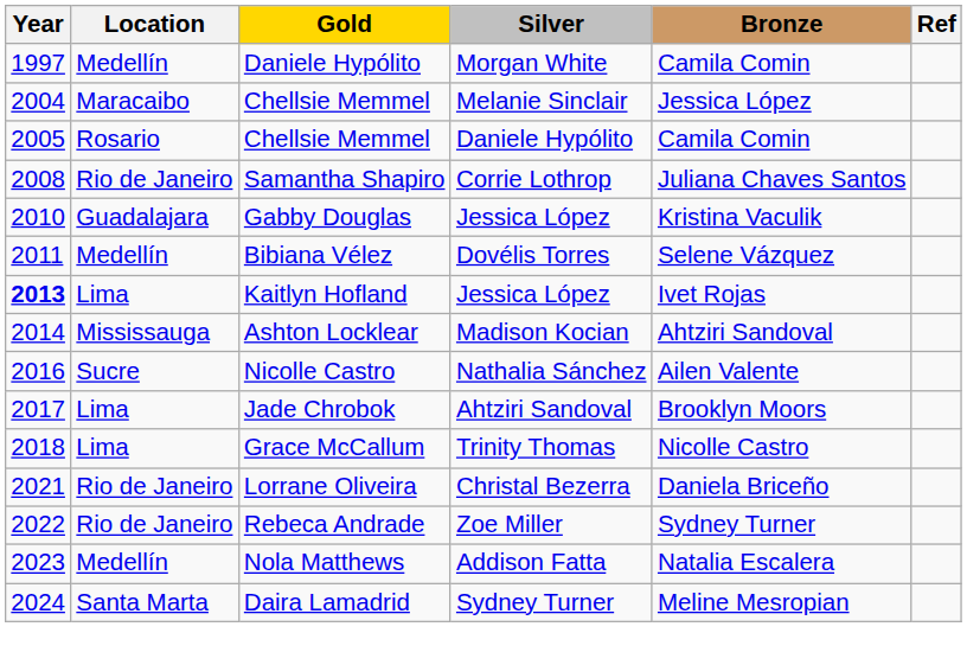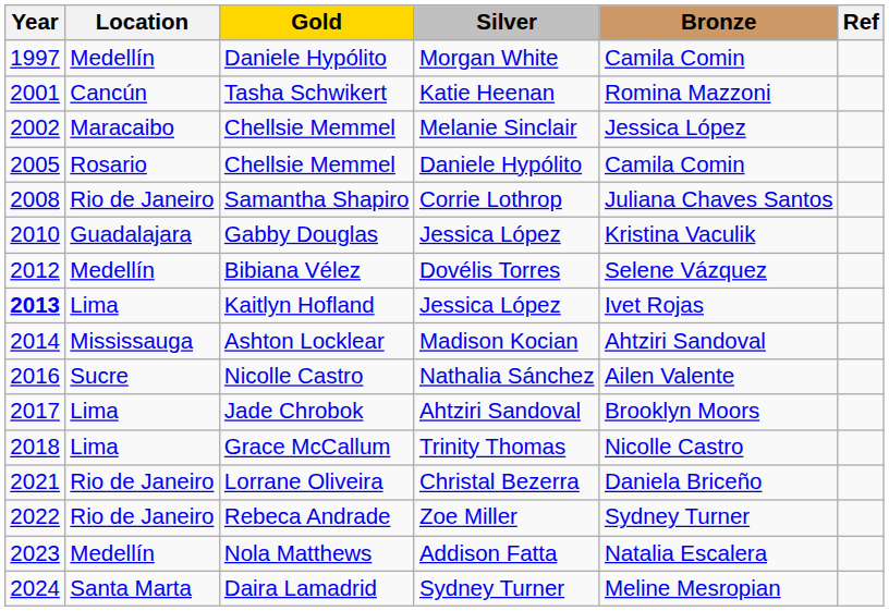 <table class="wikitable">
 <tr>
 <th>Year</th>
 <th>Location</th>
 <th style="background-color:gold;">Gold</th>
 <th style="background-color:silver;">Silver</th>
 <th style="background-color:#cc9966;">Bronze</th>
 <th>Ref</th>
 </tr>
 <tr>
 <td><a href='#'>1997</a></td>
 <td> <a href='#'>Medellín</a></td>
 <td> <a href='#'>Daniele Hypólito</a></td>
 <td> <a href='#'>Morgan White</a></td>
 <td> <a href='#'>Camila Comin</a></td>
 <td></td>
 </tr>
 <tr>
-<td><a href='#'>2004</a></td>
+<td><a href='#'>2001</a></td>
+<td> <a href='#'>Cancún</a></td>
+<td> <a href='#'>Tasha Schwikert</a></td>
+<td> <a href='#'>Katie Heenan</a></td>
+<td> <a href='#'>Romina Mazzoni</a></td>
+<td></td>
+</tr>
+<tr>
+<td><a href='#'>2002</a></td>
 <td> <a href='#'>Maracaibo</a></td>
 <td> <a href='#'>Chellsie Memmel</a></td>
 <td> <a href='#'>Melanie Sinclair</a></td>
 <td> <a href='#'>Jessica López</a></td>
 </tr>
 <tr>
 <td><a href='#'>2005</a></td>
 <td> <a href='#'>Rosario</a></td>
 <td> <a href='#'>Chellsie Memmel</a></td>
 <td> <a href='#'>Daniele Hypólito</a></td>
 <td> <a href='#'>Camila Comin</a></td>
 <td></td>
 </tr>
 <tr>
 <td><a href='#'>2008</a></td>
 <td> <a href='#'>Rio de Janeiro</a></td>
 <td> <a href='#'>Samantha Shapiro</a></td>
 <td> <a href='#'>Corrie Lothrop</a></td>
 <td> <a href='#'>Juliana Chaves Santos</a></td>
 <td></td>
 </tr>
 <tr>
 <td><a href='#'>2010</a></td>
 <td> <a href='#'>Guadalajara</a></td>
 <td> <a href='#'>Gabby Douglas</a></td>
 <td> <a href='#'>Jessica López</a></td>
 <td> <a href='#'>Kristina Vaculik</a></td>
 <td></td>
 </tr>
 <tr>
-<td><a href='#'>2011</a></td>
+<td><a href='#'>2012</a></td>
 <td> <a href='#'>Medellín</a></td>
 <td> <a href='#'>Bibiana Vélez</a></td>
 <td> <a href='#'>Dovélis Torres</a></td>
 <td> <a href='#'>Selene Vázquez</a></td>
 <td></td>
 </tr>
 <tr>
 <td><strong><a href='#'>2013</a></strong></td>
 <td> <a href='#'>Lima</a></td>
 <td> <a href='#'>Kaitlyn Hofland</a></td>
 <td> <a href='#'>Jessica López</a></td>
 <td> <a href='#'>Ivet Rojas</a></td>
 <td></td>
 </tr>
 <tr>
 <td><a href='#'>2014</a></td>
 <td> <a href='#'>Mississauga</a></td>
 <td> <a href='#'>Ashton Locklear</a></td>
 <td> <a href='#'>Madison Kocian</a></td>
 <td> <a href='#'>Ahtziri Sandoval</a></td>
 <td></td>
 </tr>
 <tr>
 <td><a href='#'>2016</a></td>
 <td> <a href='#'>Sucre</a></td>
 <td> <a href='#'>Nicolle Castro</a></td>
 <td> <a href='#'>Nathalia Sánchez</a></td>
 <td> <a href='#'>Ailen Valente</a></td>
 <td></td>
 </tr>
 <tr>
 <td><a href='#'>2017</a></td>
 <td> <a href='#'>Lima</a></td>
 <td> <a href='#'>Jade Chrobok</a></td>
 <td> <a href='#'>Ahtziri Sandoval</a></td>
 <td> <a href='#'>Brooklyn Moors</a></td>
 <td></td>
 </tr>
 <tr>
 <td><a href='#'>2018</a></td>
 <td> <a href='#'>Lima</a></td>
 <td> <a href='#'>Grace McCallum</a></td>
 <td> <a href='#'>Trinity Thomas</a></td>
 <td> <a href='#'>Nicolle Castro</a></td>
 <td></td>
 </tr>
 <tr>
 <td><a href='#'>2021</a></td>
 <td> <a href='#'>Rio de Janeiro</a></td>
 <td> <a href='#'>Lorrane Oliveira</a></td>
 <td> <a href='#'>Christal Bezerra</a></td>
 <td> <a href='#'>Daniela Briceño</a></td>
 <td></td>
 </tr>
 <tr>
 <td><a href='#'>2022</a></td>
 <td> <a href='#'>Rio de Janeiro</a></td>
 <td> <a href='#'>Rebeca Andrade</a></td>
 <td> <a href='#'>Zoe Miller</a></td>
 <td> <a href='#'>Sydney Turner</a></td>
 <td></td>
 </tr>
 <tr>
 <td><a href='#'>2023</a></td>
 <td> <a href='#'>Medellín</a></td>
 <td> <a href='#'>Nola Matthews</a></td>
 <td> <a href='#'>Addison Fatta</a></td>
 <td> <a href='#'>Natalia Escalera</a></td>
 <td></td>
 </tr>
 <tr>
 <td><a href='#'>2024</a></td>
 <td> <a href='#'>Santa Marta</a></td>
 <td> <a href='#'>Daira Lamadrid</a></td>
 <td> <a href='#'>Sydney Turner</a></td>
 <td> <a href='#'>Meline Mesropian</a></td>
 <td></td>
 </tr>
 </table>
